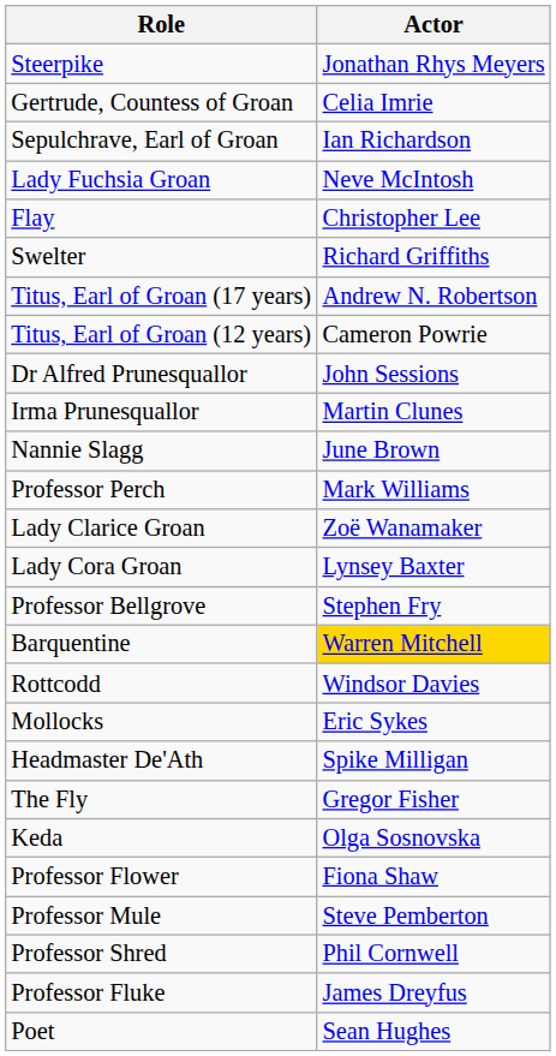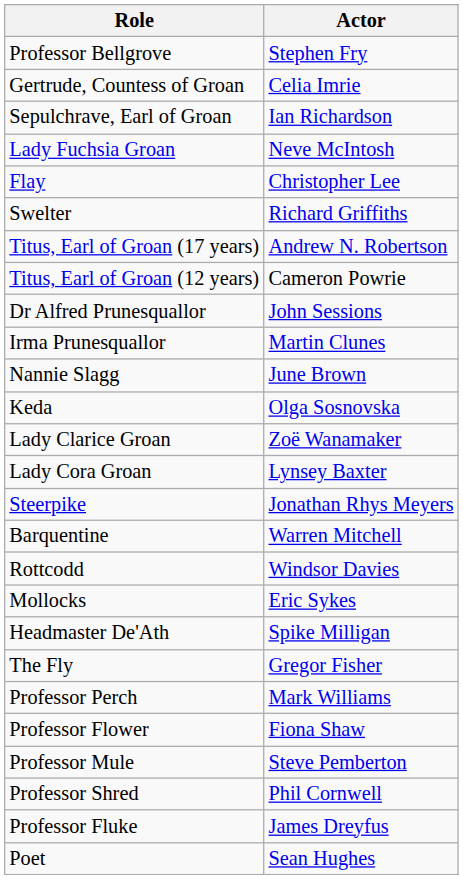 <table class="wikitable">
 <tr>
 <th>Role</th>
 <th>Actor</th>
 </tr>
 <tr>
-<td><a href='#'>Steerpike</a></td>
-<td><a href='#'>Jonathan Rhys Meyers</a></td>
+<td>Professor Bellgrove</td>
+<td><a href='#'>Stephen Fry</a></td>
 </tr>
 <tr>
 <td>Gertrude, Countess of Groan</td>
 <td><a href='#'>Celia Imrie</a></td>
 </tr>
 <tr>
 <td>Sepulchrave, Earl of Groan</td>
 <td><a href='#'>Ian Richardson</a></td>
 </tr>
 <tr>
 <td><a href='#'>Lady Fuchsia Groan</a></td>
 <td><a href='#'>Neve McIntosh</a></td>
 </tr>
 <tr>
 <td><a href='#'>Flay</a></td>
 <td><a href='#'>Christopher Lee</a></td>
 </tr>
 <tr>
 <td>Swelter</td>
 <td><a href='#'>Richard Griffiths</a></td>
 </tr>
 <tr>
 <td><a href='#'>Titus, Earl of Groan</a> (17 years)</td>
 <td><a href='#'>Andrew N. Robertson</a></td>
 </tr>
 <tr>
 <td><a href='#'>Titus, Earl of Groan</a> (12 years)</td>
 <td>Cameron Powrie</td>
 </tr>
 <tr>
 <td>Dr Alfred Prunesquallor</td>
 <td><a href='#'>John Sessions</a></td>
 </tr>
 <tr>
 <td>Irma Prunesquallor</td>
 <td><a href='#'>Martin Clunes</a></td>
 </tr>
 <tr>
 <td>Nannie Slagg</td>
 <td><a href='#'>June Brown</a></td>
 </tr>
 <tr>
-<td>Professor Perch</td>
-<td><a href='#'>Mark Williams</a></td>
+<td>Keda</td>
+<td><a href='#'>Olga Sosnovska</a></td>
 </tr>
 <tr>
 <td>Lady Clarice Groan</td>
 <td><a href='#'>Zoë Wanamaker</a></td>
 </tr>
 <tr>
 <td>Lady Cora Groan</td>
 <td><a href='#'>Lynsey Baxter</a></td>
 </tr>
 <tr>
-<td>Professor Bellgrove</td>
-<td><a href='#'>Stephen Fry</a></td>
+<td><a href='#'>Steerpike</a></td>
+<td><a href='#'>Jonathan Rhys Meyers</a></td>
 </tr>
 <tr>
 <td>Barquentine</td>
-<td style="background: gold;"><a href='#'>Warren Mitchell</a></td>
+<td><a href='#'>Warren Mitchell</a></td>
 </tr>
 <tr>
 <td>Rottcodd</td>
 <td><a href='#'>Windsor Davies</a></td>
 </tr>
 <tr>
 <td>Mollocks</td>
 <td><a href='#'>Eric Sykes</a></td>
 </tr>
 <tr>
 <td>Headmaster De'Ath</td>
 <td><a href='#'>Spike Milligan</a></td>
 </tr>
 <tr>
 <td>The Fly</td>
 <td><a href='#'>Gregor Fisher</a></td>
 </tr>
 <tr>
-<td>Keda</td>
-<td><a href='#'>Olga Sosnovska</a></td>
+<td>Professor Perch</td>
+<td><a href='#'>Mark Williams</a></td>
 </tr>
 <tr>
 <td>Professor Flower</td>
 <td><a href='#'>Fiona Shaw</a></td>
 </tr>
 <tr>
 <td>Professor Mule</td>
 <td><a href='#'>Steve Pemberton</a></td>
 </tr>
 <tr>
 <td>Professor Shred</td>
 <td><a href='#'>Phil Cornwell</a></td>
 </tr>
 <tr>
 <td>Professor Fluke</td>
 <td><a href='#'>James Dreyfus</a></td>
 </tr>
 <tr>
 <td>Poet</td>
 <td><a href='#'>Sean Hughes</a></td>
 </tr>
 </table>
